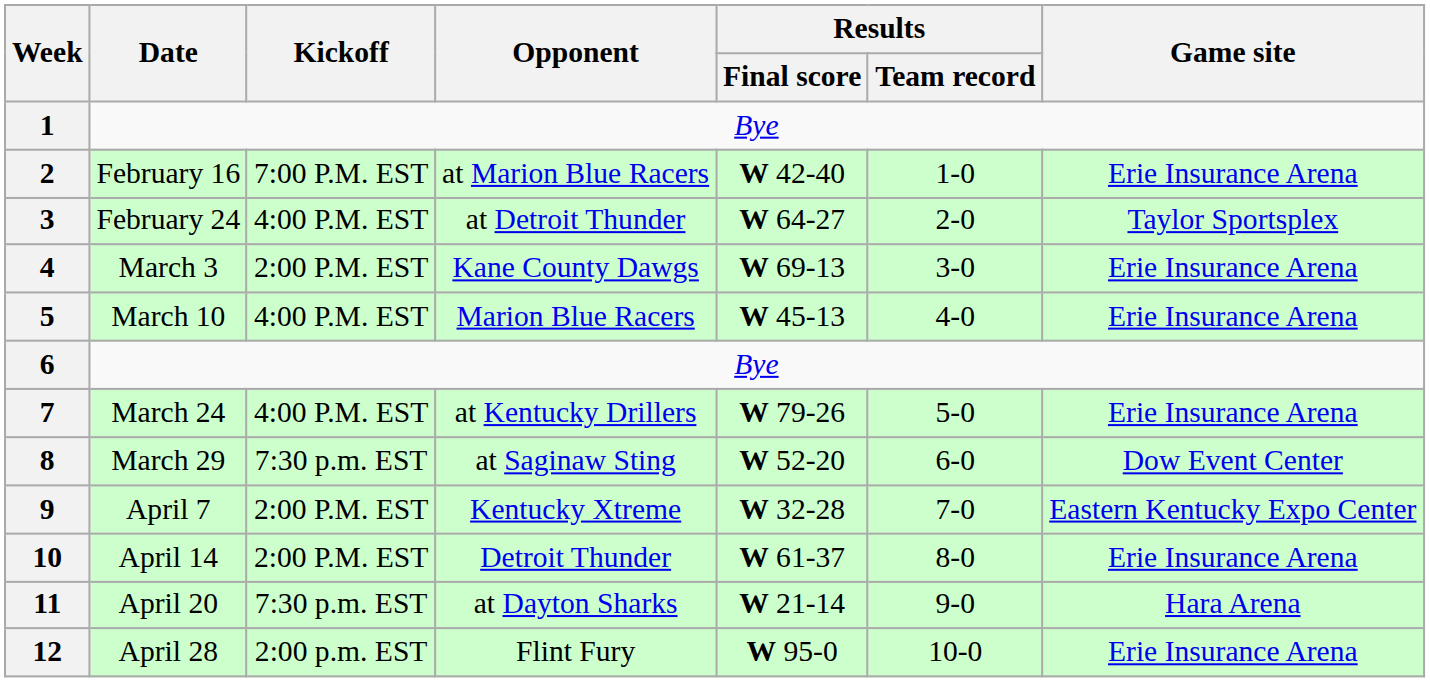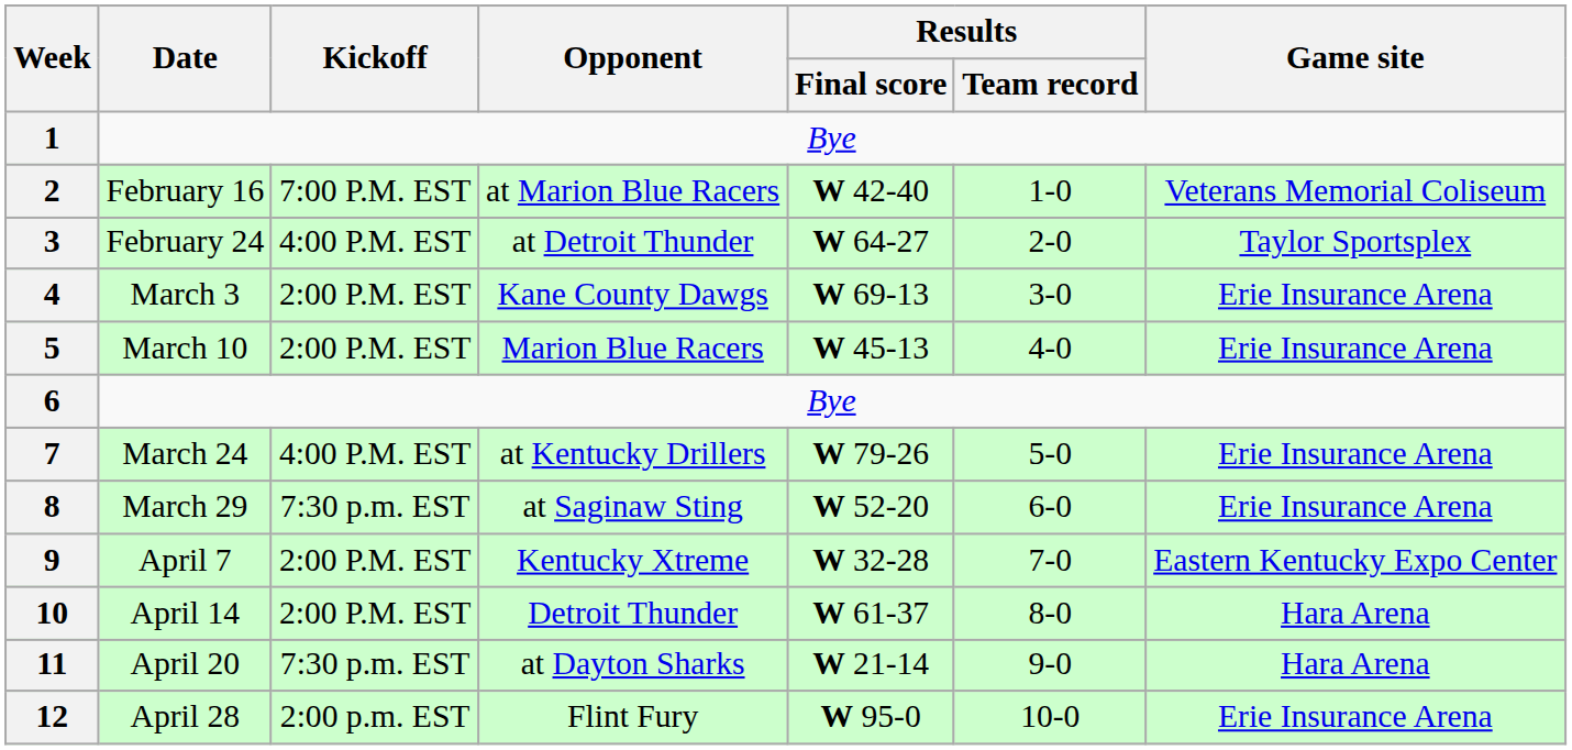 <table class="wikitable" align="center" style="font-size: 92%">
 <tr>
 <th rowspan="2">Week</th>
 <th rowspan="2">Date</th>
 <th rowspan="2">Kickoff</th>
 <th rowspan="2">Opponent</th>
 <th colspan="2">Results</th>
 <th rowspan="2">Game site</th>
 </tr>
 <tr>
 <th>Final score</th>
 <th>Team record</th>
 </tr>
 <tr style=>
 <th>1</th>
 <td colspan="8" style="text-align:center;"><em><a href='#'>Bye</a></em></td>
 </tr>
 <tr style="background:#cfc">
 <th>2</th>
 <td style="text-align:center;">February 16</td>
 <td style="text-align:center;">7:00 P.M. EST</td>
 <td style="text-align:center;">at <a href='#'>Marion Blue Racers</a></td>
 <td style="text-align:center;"><strong>W</strong> 42-40</td>
 <td style="text-align:center;">1-0</td>
-<td style="text-align:center;"><a href='#'>Erie Insurance Arena</a></td>
+<td style="text-align:center;"><a href='#'>Veterans Memorial Coliseum</a></td>
 </tr>
 <tr style="background:#cfc">
 <th>3</th>
 <td style="text-align:center;">February 24</td>
 <td style="text-align:center;">4:00 P.M. EST</td>
 <td style="text-align:center;">at <a href='#'>Detroit Thunder</a></td>
 <td style="text-align:center;"><strong>W</strong> 64-27</td>
 <td style="text-align:center;">2-0</td>
 <td style="text-align:center;"><a href='#'>Taylor Sportsplex</a></td>
 </tr>
 <tr style="background:#cfc">
 <th>4</th>
 <td style="text-align:center;">March 3</td>
 <td style="text-align:center;">2:00 P.M. EST</td>
 <td style="text-align:center;"><a href='#'>Kane County Dawgs</a></td>
 <td style="text-align:center;"><strong>W</strong> 69-13</td>
 <td style="text-align:center;">3-0</td>
 <td style="text-align:center;"><a href='#'>Erie Insurance Arena</a></td>
 </tr>
 <tr style="background:#cfc">
 <th>5</th>
 <td style="text-align:center;">March 10</td>
-<td style="text-align:center;">4:00 P.M. EST</td>
+<td style="text-align:center;">2:00 P.M. EST</td>
 <td style="text-align:center;"><a href='#'>Marion Blue Racers</a></td>
 <td style="text-align:center;"><strong>W</strong> 45-13</td>
 <td style="text-align:center;">4-0</td>
 <td style="text-align:center;"><a href='#'>Erie Insurance Arena</a></td>
 </tr>
 <tr style=>
 <th>6</th>
 <td colspan="8" style="text-align:center;"><em><a href='#'>Bye</a></em></td>
 </tr>
 <tr style="background:#cfc">
 <th>7</th>
 <td style="text-align:center;">March 24</td>
 <td style="text-align:center;">4:00 P.M. EST</td>
 <td style="text-align:center;">at <a href='#'>Kentucky Drillers</a></td>
 <td style="text-align:center;"><strong>W</strong> 79-26</td>
 <td style="text-align:center;">5-0</td>
 <td style="text-align:center;"><a href='#'>Erie Insurance Arena</a></td>
 </tr>
 <tr style="background:#cfc">
 <th>8</th>
 <td style="text-align:center;">March 29</td>
 <td style="text-align:center;">7:30 p.m. EST</td>
 <td style="text-align:center;">at <a href='#'>Saginaw Sting</a></td>
 <td style="text-align:center;"><strong>W</strong> 52-20</td>
 <td style="text-align:center;">6-0</td>
-<td style="text-align:center;"><a href='#'>Dow Event Center</a></td>
+<td style="text-align:center;"><a href='#'>Erie Insurance Arena</a></td>
 </tr>
 <tr style="background:#cfc">
 <th>9</th>
 <td style="text-align:center;">April 7</td>
 <td style="text-align:center;">2:00 P.M. EST</td>
 <td style="text-align:center;"><a href='#'>Kentucky Xtreme</a></td>
 <td style="text-align:center;"><strong>W</strong> 32-28</td>
 <td style="text-align:center;">7-0</td>
 <td style="text-align:center;"><a href='#'>Eastern Kentucky Expo Center</a></td>
 </tr>
 <tr style="background:#cfc">
 <th>10</th>
 <td style="text-align:center;">April 14</td>
 <td style="text-align:center;">2:00 P.M. EST</td>
 <td style="text-align:center;"><a href='#'>Detroit Thunder</a></td>
 <td style="text-align:center;"><strong>W</strong> 61-37</td>
 <td style="text-align:center;">8-0</td>
-<td style="text-align:center;"><a href='#'>Erie Insurance Arena</a></td>
+<td style="text-align:center;"><a href='#'>Hara Arena</a></td>
 </tr>
 <tr style="background:#cfc">
 <th>11</th>
 <td style="text-align:center;">April 20</td>
 <td style="text-align:center;">7:30 p.m. EST</td>
 <td style="text-align:center;">at <a href='#'>Dayton Sharks</a></td>
 <td style="text-align:center;"><strong>W</strong> 21-14</td>
 <td style="text-align:center;">9-0</td>
 <td style="text-align:center;"><a href='#'>Hara Arena</a></td>
 </tr>
 <tr style="background:#cfc">
 <th>12</th>
 <td style="text-align:center;">April 28</td>
 <td style="text-align:center;">2:00 p.m. EST</td>
 <td style="text-align:center;">Flint Fury</td>
 <td style="text-align:center;"><strong>W</strong> 95-0</td>
 <td style="text-align:center;">10-0</td>
 <td style="text-align:center;"><a href='#'>Erie Insurance Arena</a></td>
 </tr>
 </table>
